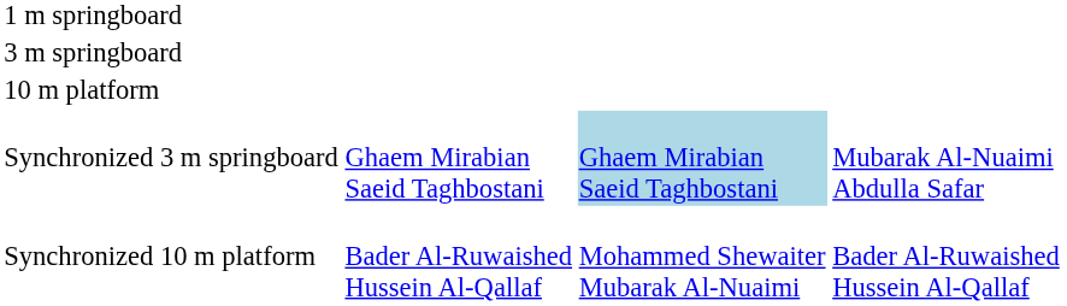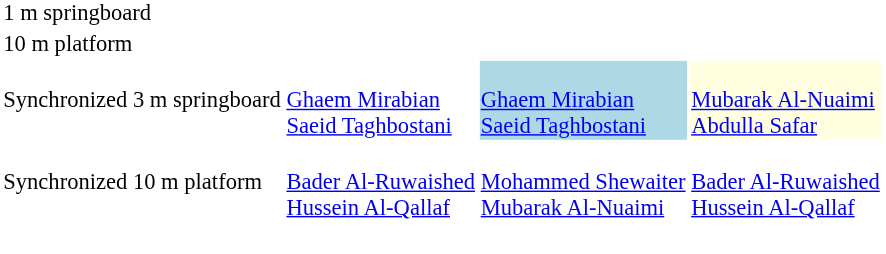 <table>
 <tr>
 <td>1 m springboard</td>
-<td></td>
-<td></td>
-<td></td>
-</tr>
-<tr>
-<td>3 m springboard</td>
 <td></td>
 <td></td>
 <td></td>
 </tr>
 <tr>
 <td>10 m platform</td>
 <td></td>
 <td></td>
 <td></td>
 </tr>
 <tr>
 <td>Synchronized 3 m springboard</td>
 <td><br><a href='#'>Ghaem Mirabian</a><br><a href='#'>Saeid Taghbostani</a></td>
 <td style="background: lightblue;"><br><a href='#'>Ghaem Mirabian</a><br><a href='#'>Saeid Taghbostani</a></td>
-<td><br><a href='#'>Mubarak Al-Nuaimi</a><br><a href='#'>Abdulla Safar</a></td>
+<td style="background: lightyellow;"><br><a href='#'>Mubarak Al-Nuaimi</a><br><a href='#'>Abdulla Safar</a></td>
 </tr>
 <tr>
 <td>Synchronized 10 m platform</td>
 <td><br><a href='#'>Bader Al-Ruwaished</a><br><a href='#'>Hussein Al-Qallaf</a></td>
 <td><br><a href='#'>Mohammed Shewaiter</a><br><a href='#'>Mubarak Al-Nuaimi</a></td>
 <td><br><a href='#'>Bader Al-Ruwaished</a><br><a href='#'>Hussein Al-Qallaf</a></td>
 </tr>
 </table>
